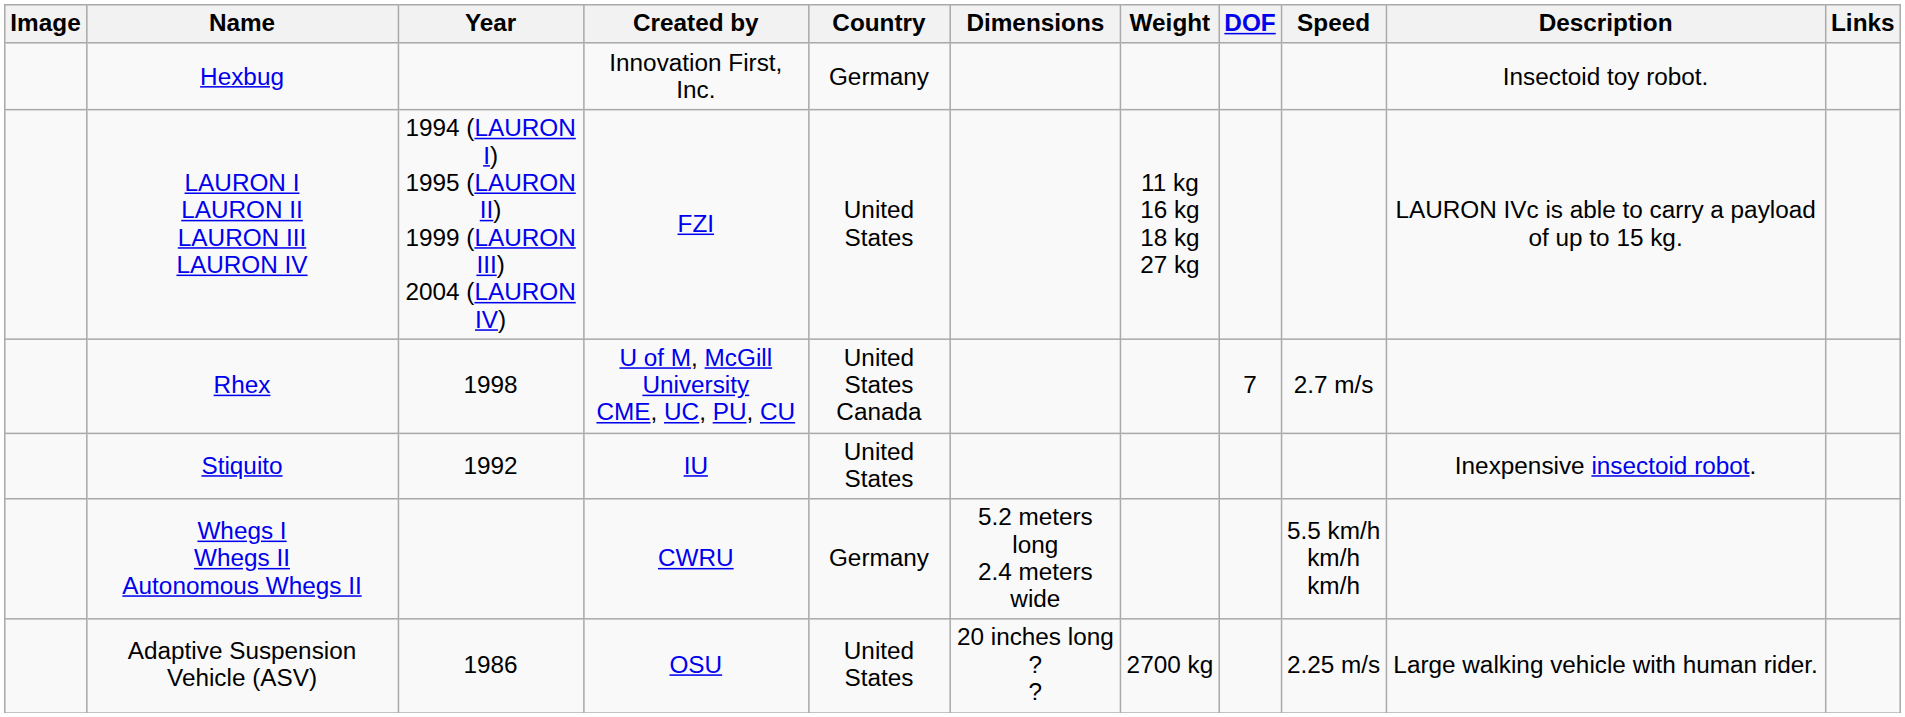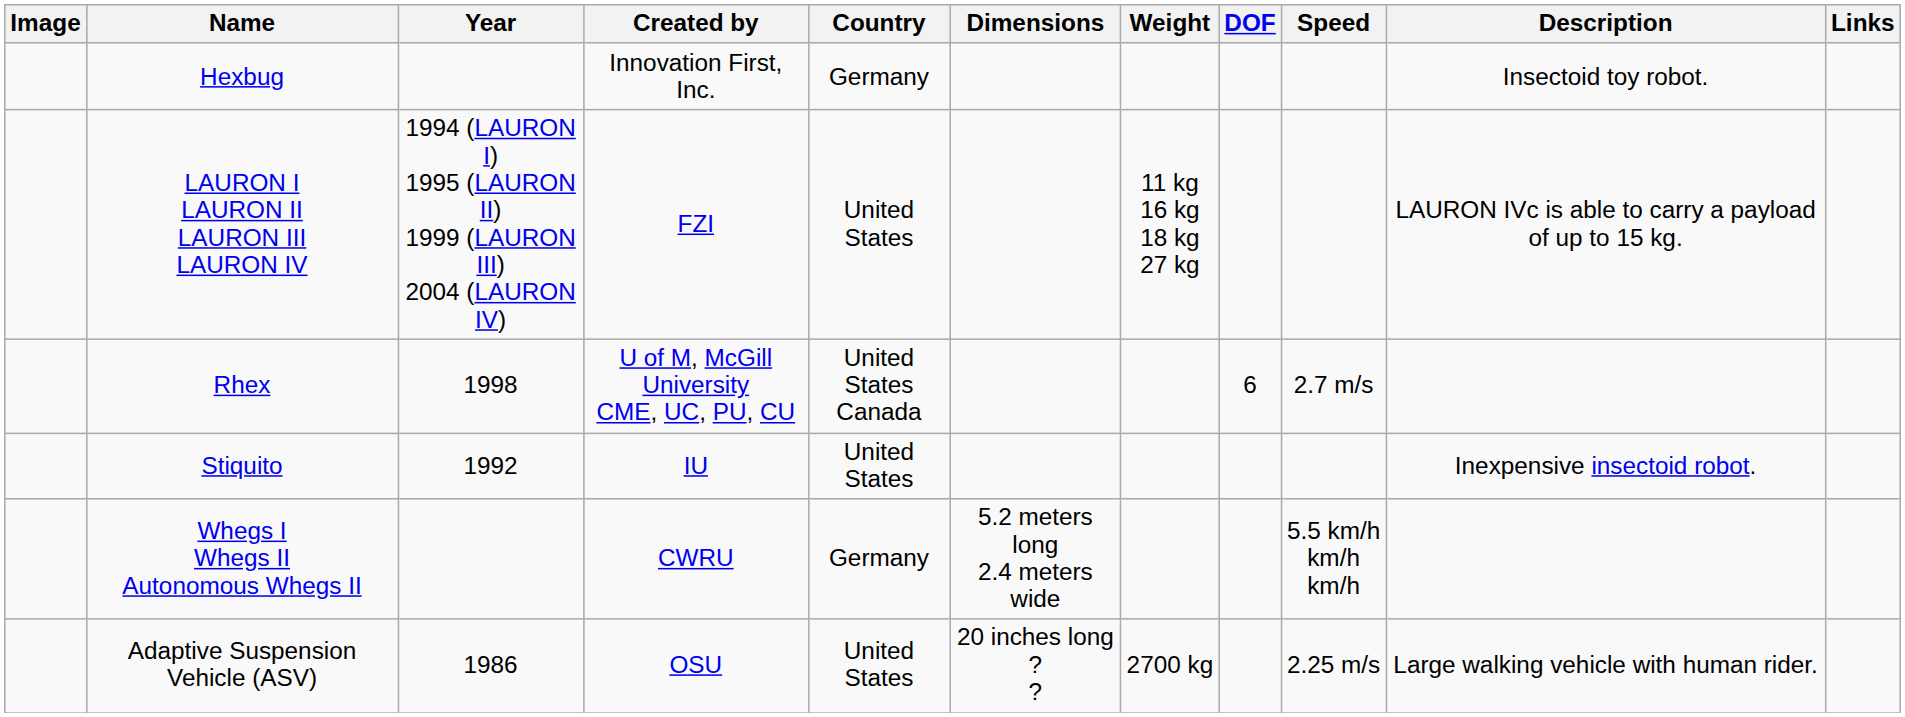 <table class="wikitable sortable" border="1" style="text-align: center;">
 <tr>
 <th scope="col" class="unsortable">Image</th>
 <th scope="col">Name</th>
 <th scope="col">Year</th>
 <th scope="col">Created by</th>
 <th scope="col">Country</th>
 <th scope="col">Dimensions</th>
 <th scope="col">Weight</th>
 <th scope="col"><a href='#'>DOF</a></th>
 <th scope="col">Speed</th>
 <th scope="col" class="unsortable">Description</th>
 <th scope="col" class="unsortable">Links</th>
 </tr>
 <tr>
 <td></td>
 <td><a href='#'>Hexbug</a></td>
 <td></td>
 <td>Innovation First, Inc.</td>
 <td>Germany</td>
 <td></td>
 <td></td>
 <td></td>
 <td></td>
 <td>Insectoid toy robot.</td>
 <td></td>
 </tr>
 <tr>
 <td></td>
 <td><a href='#'>LAURON I</a> <br> <a href='#'>LAURON II</a> <br> <a href='#'>LAURON III</a> <br> <a href='#'>LAURON IV</a></td>
 <td>1994 (<a href='#'>LAURON I</a>) <br> 1995 (<a href='#'>LAURON II</a>) <br> 1999 (<a href='#'>LAURON III</a>) <br> 2004 (<a href='#'>LAURON IV</a>)</td>
 <td><a href='#'>FZI</a></td>
 <td>United States</td>
 <td></td>
 <td>11 kg <br> 16 kg <br> 18 kg <br> 27 kg</td>
 <td></td>
 <td></td>
 <td>LAURON IVc is able to carry a payload of up to 15 kg.</td>
 <td></td>
 </tr>
 <tr>
 <td></td>
 <td><a href='#'>Rhex</a></td>
 <td>1998</td>
 <td><a href='#'>U of M</a>, <a href='#'>McGill University</a> <br> <a href='#'>CME</a>, <a href='#'>UC</a>, <a href='#'>PU</a>, <a href='#'>CU</a></td>
 <td>United States <br> Canada</td>
 <td></td>
 <td></td>
-<td>7</td>
+<td>6</td>
 <td>2.7 m/s</td>
 <td></td>
 <td></td>
 </tr>
 <tr>
 <td></td>
 <td><a href='#'>Stiquito</a></td>
 <td>1992</td>
 <td><a href='#'>IU</a></td>
 <td>United States</td>
 <td></td>
 <td></td>
 <td></td>
 <td></td>
 <td>Inexpensive <a href='#'>insectoid robot</a>.</td>
 <td></td>
 </tr>
 <tr>
 <td></td>
 <td><a href='#'>Whegs I</a> <br> <a href='#'>Whegs II</a> <br> <a href='#'>Autonomous Whegs II</a></td>
 <td></td>
 <td><a href='#'>CWRU</a></td>
 <td>Germany</td>
 <td>5.2 meters long <br> 2.4 meters wide</td>
 <td></td>
 <td></td>
 <td>5.5 km/h <br> km/h <br> km/h</td>
 <td></td>
 <td></td>
 </tr>
 <tr>
 <td></td>
 <td>Adaptive Suspension Vehicle (ASV)</td>
 <td>1986</td>
 <td><a href='#'>OSU</a></td>
 <td>United States</td>
 <td>20 inches long <br> ? <br> ?</td>
 <td>2700 kg</td>
 <td></td>
 <td>2.25 m/s</td>
 <td>Large walking vehicle with human rider.</td>
 <td></td>
 </tr>
 </table>
